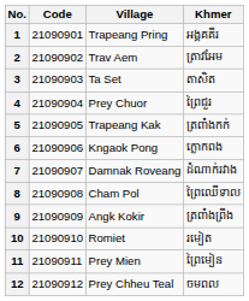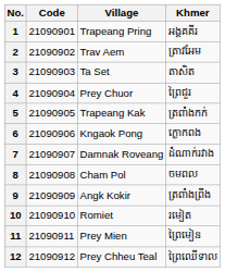 <table class="wikitable sortable mw-collapsible">
 <tr>
 <th>No.</th>
 <th>Code</th>
 <th>Village</th>
 <th>Khmer</th>
 </tr>
 <tr>
 <th>1</th>
 <td>21090901</td>
 <td>Trapeang Pring</td>
 <td>អង្គគគីរ</td>
 </tr>
 <tr>
 <th>2</th>
 <td>21090902</td>
 <td>Trav Aem</td>
 <td>ត្រាវអែម</td>
 </tr>
 <tr>
 <th>3</th>
 <td>21090903</td>
 <td>Ta Set</td>
 <td>តាសិត</td>
 </tr>
 <tr>
 <th>4</th>
 <td>21090904</td>
 <td>Prey Chuor</td>
 <td>ព្រៃជួរ</td>
 </tr>
 <tr>
 <th>5</th>
 <td>21090905</td>
 <td>Trapeang Kak</td>
 <td>ត្រពាំងកក់</td>
 </tr>
 <tr>
 <th>6</th>
 <td>21090906</td>
 <td>Kngaok Pong</td>
 <td>ក្ងោកពង</td>
 </tr>
 <tr>
 <th>7</th>
 <td>21090907</td>
 <td>Damnak Roveang</td>
 <td>ដំណាក់រវាង</td>
 </tr>
 <tr>
 <th>8</th>
 <td>21090908</td>
 <td>Cham Pol</td>
-<td>ព្រៃឈើទាល</td>
+<td>ចមពល</td>
 </tr>
 <tr>
 <th>9</th>
 <td>21090909</td>
 <td>Angk Kokir</td>
 <td>ត្រពាំងព្រីង</td>
 </tr>
 <tr>
 <th>10</th>
 <td>21090910</td>
 <td>Romiet</td>
 <td>រមៀត</td>
 </tr>
 <tr>
 <th>11</th>
 <td>21090911</td>
 <td>Prey Mien</td>
 <td>ព្រៃមៀន</td>
 </tr>
 <tr>
 <th>12</th>
 <td>21090912</td>
 <td>Prey Chheu Teal</td>
-<td>ចមពល</td>
+<td>ព្រៃឈើទាល</td>
 </tr>
 </table>
